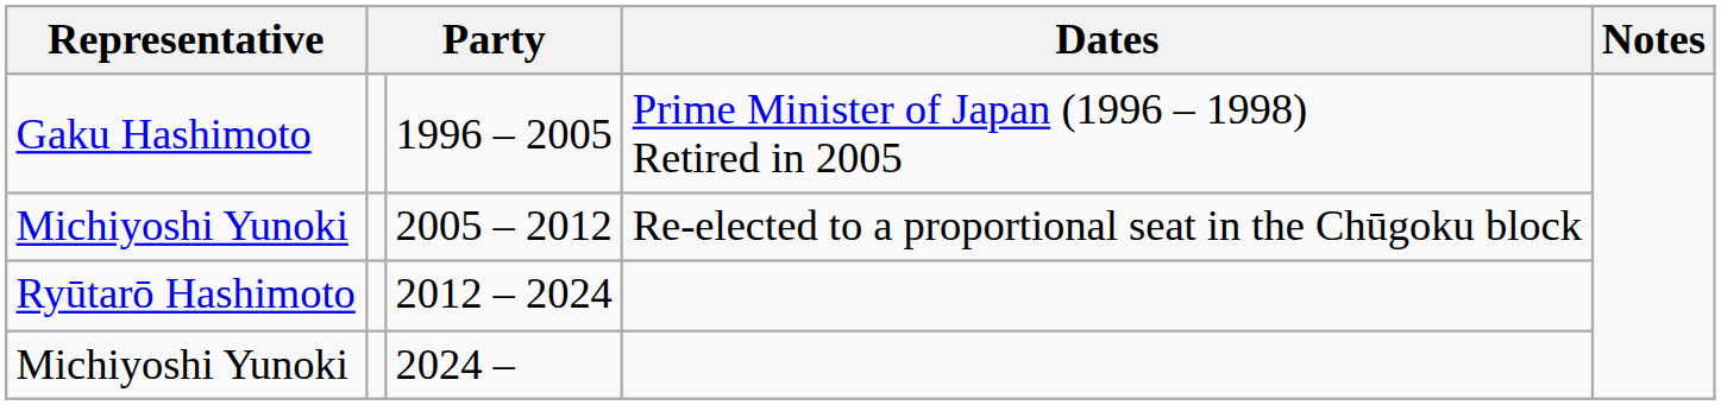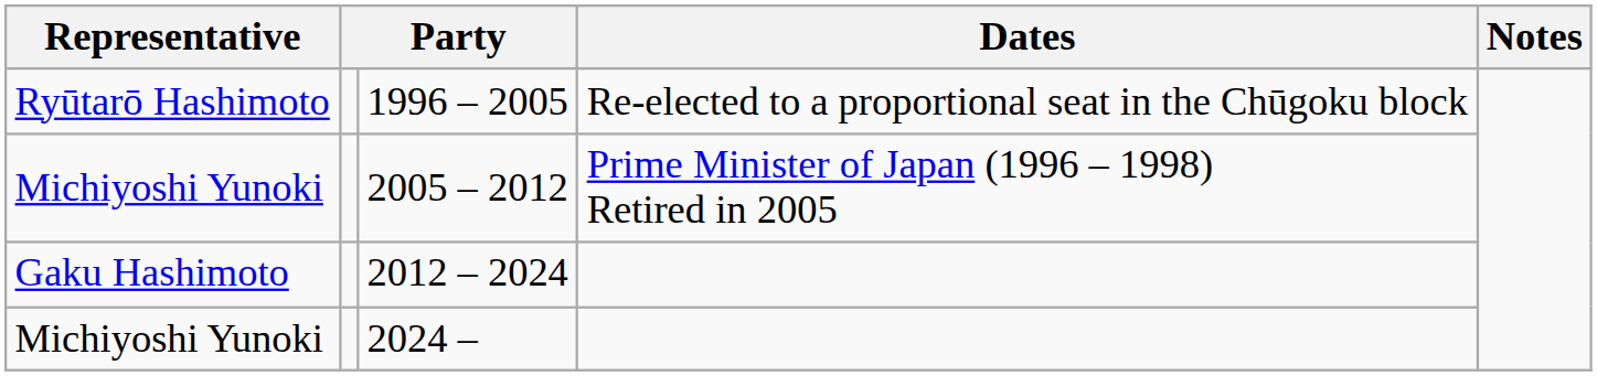 <table class=wikitable>
 <tr valign=bottom>
 <th>Representative</th>
 <th colspan="2">Party</th>
 <th>Dates</th>
 <th>Notes</th>
 </tr>
 <tr>
-<td><a href='#'>Gaku Hashimoto</a></td>
+<td><a href='#'>Ryūtarō Hashimoto</a></td>
 <td></td>
 <td>1996 – 2005</td>
-<td><a href='#'>Prime Minister of Japan</a> (1996 – 1998)<br>  Retired in 2005</td>
+<td>Re-elected to a proportional seat in the Chūgoku block</td>
 </tr>
 <tr>
 <td><a href='#'>Michiyoshi Yunoki</a></td>
 <td></td>
 <td>2005 – 2012</td>
-<td>Re-elected to a proportional seat in the Chūgoku block</td>
+<td><a href='#'>Prime Minister of Japan</a> (1996 – 1998)<br>  Retired in 2005</td>
 </tr>
 <tr>
-<td><a href='#'>Ryūtarō Hashimoto</a></td>
+<td><a href='#'>Gaku Hashimoto</a></td>
 <td></td>
 <td>2012 – 2024</td>
 <td></td>
 </tr>
 <tr>
 <td>Michiyoshi Yunoki</td>
 <td></td>
 <td>2024 –</td>
 <td></td>
 </tr>
 </table>
